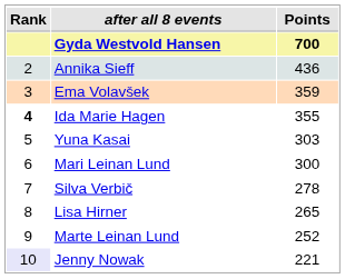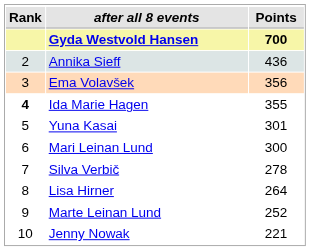 <table cellspacing="1" cellpadding="3" style="border:1px solid #AAAAAA;font-size:86%">
 <tr style="background-color: #E4E4E4;">
 </tr>
 <tr style="background-color: #E4E4E4;">
 <th style="border-bottom:1px solid #AAAAAA; width: 10px;">Rank</th>
 <th style="border-bottom:1px solid #AAAAAA; width: 200px;"><em>after all 8 events</em></th>
 <th style="border-bottom:1px solid #AAAAAA; width: 50px;">Points</th>
 </tr>
 <tr style="background:#f7f6a8;">
 <td align=center></td>
 <td> <strong><a href='#'>Gyda Westvold Hansen</a></strong></td>
 <td align=center><strong>700</strong></td>
 </tr>
 <tr style="background:#dce5e5;">
 <td align=center>2</td>
 <td> <a href='#'>Annika Sieff</a></td>
 <td align=center>436</td>
 </tr>
 <tr style="background:#ffdab9;">
 <td align=center>3</td>
 <td> <a href='#'>Ema Volavšek</a></td>
-<td align=center>359</td>
+<td align=center>356</td>
 </tr>
 <tr>
 <td align=center><strong>4</strong></td>
 <td> <a href='#'>Ida Marie Hagen</a></td>
 <td align=center>355</td>
 </tr>
 <tr>
 <td align=center>5</td>
 <td> <a href='#'>Yuna Kasai</a></td>
-<td align=center>303</td>
+<td align=center>301</td>
 </tr>
 <tr>
 <td align=center>6</td>
 <td> <a href='#'>Mari Leinan Lund</a></td>
 <td align=center>300</td>
 </tr>
 <tr>
 <td align=center>7</td>
 <td> <a href='#'>Silva Verbič</a></td>
 <td align=center>278</td>
 </tr>
 <tr>
 <td align=center>8</td>
 <td> <a href='#'>Lisa Hirner</a></td>
-<td align=center>265</td>
+<td align=center>264</td>
 </tr>
 <tr>
 <td align=center>9</td>
 <td> <a href='#'>Marte Leinan Lund</a></td>
 <td align=center>252</td>
 </tr>
 <tr>
-<td align=center style="background: lavender;">10</td>
+<td align=center>10</td>
 <td> <a href='#'>Jenny Nowak</a></td>
 <td align=center>221</td>
 </tr>
 </table>
